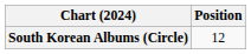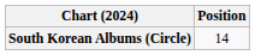 <table class="wikitable plainrowheaders" style="text-align:center">
 <tr>
 <th scope="col">Chart (2024)</th>
 <th scope="col">Position</th>
 </tr>
 <tr>
 <th scope="row">South Korean Albums (Circle)</th>
-<td>12</td>
+<td>14</td>
 </tr>
 </table>
